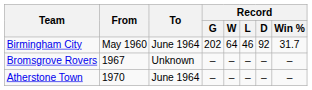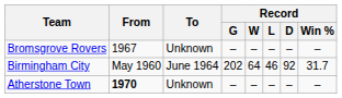 <table class="wikitable" style="text-align: center">
 <tr>
 <th rowspan="2">Team</th>
 <th rowspan="2">From</th>
 <th rowspan="2">To</th>
 <th colspan="5">Record</th>
 </tr>
 <tr>
 <th>G</th>
 <th>W</th>
 <th>L</th>
 <th>D</th>
 <th>Win %</th>
 </tr>
 <tr>
+<td align=left><a href='#'>Bromsgrove Rovers</a></td>
+<td align=left>1967</td>
+<td align=left>Unknown</td>
+<td>–</td>
+<td>–</td>
+<td>–</td>
+<td>–</td>
+<td>–</td>
+</tr>
+<tr>
 <td align=left><a href='#'>Birmingham City</a></td>
 <td align=left>May 1960</td>
 <td align=left>June 1964</td>
 <td>202</td>
 <td>64</td>
 <td>46</td>
 <td>92</td>
 <td>31.7</td>
 </tr>
 <tr>
-<td align=left><a href='#'>Bromsgrove Rovers</a></td>
-<td align=left>1967</td>
+<td align=left><a href='#'>Atherstone Town</a></td>
+<td align=left><strong>1970</strong></td>
 <td align=left>Unknown</td>
 <td>–</td>
 <td>–</td>
 <td>–</td>
 <td>–</td>
 <td>–</td>
 </tr>
-<tr>
-<td align=left><a href='#'>Atherstone Town</a></td>
-<td align=left>1970</td>
-<td align=left>June 1964</td>
-<td>–</td>
-<td>–</td>
-<td>–</td>
-<td>–</td>
-<td>–</td>
-</tr>
 </table>
